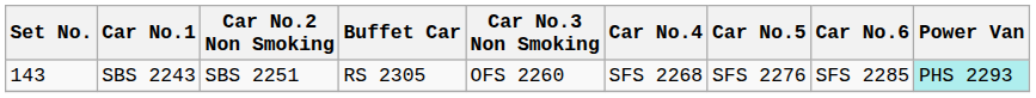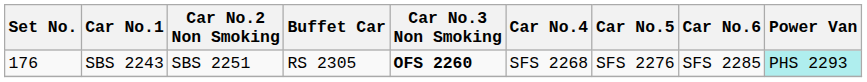 <table class="wikitable">
 <tr>
 <th>Set No.</th>
 <th>Car No.1</th>
 <th>Car No.2<br>Non Smoking</th>
 <th>Buffet Car</th>
 <th>Car No.3<br>Non Smoking</th>
 <th>Car No.4</th>
 <th>Car No.5</th>
 <th>Car No.6</th>
 <th>Power Van</th>
 </tr>
 <tr>
-<td>143</td>
+<td>176</td>
 <td>SBS 2243</td>
 <td>SBS 2251</td>
 <td>RS 2305</td>
-<td>OFS 2260</td>
+<td><strong>OFS 2260</strong></td>
 <td>SFS 2268</td>
 <td>SFS 2276</td>
 <td>SFS 2285</td>
 <td style="background: paleturquoise;">PHS 2293</td>
 </tr>
 <tr>
 </tr>
 </table>
